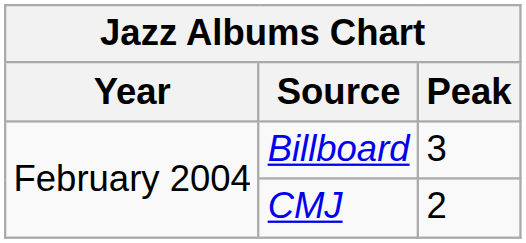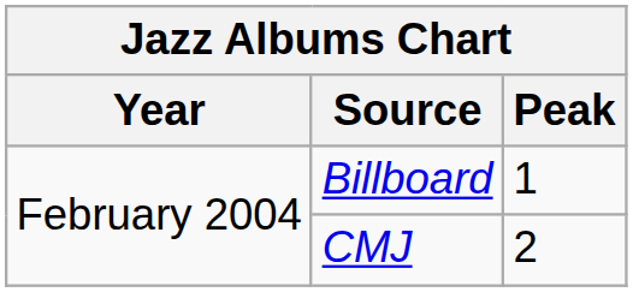 <table class="wikitable">
 <tr>
 <th colspan="3">Jazz Albums Chart</th>
 </tr>
 <tr>
 <th>Year</th>
 <th>Source</th>
 <th>Peak</th>
 </tr>
 <tr>
 <td rowspan="2">February 2004</td>
 <td><em><a href='#'>Billboard</a></em></td>
-<td>3</td>
+<td>1</td>
 </tr>
 <tr>
 <td><em><a href='#'>CMJ</a></em></td>
 <td>2</td>
 </tr>
 </table>
